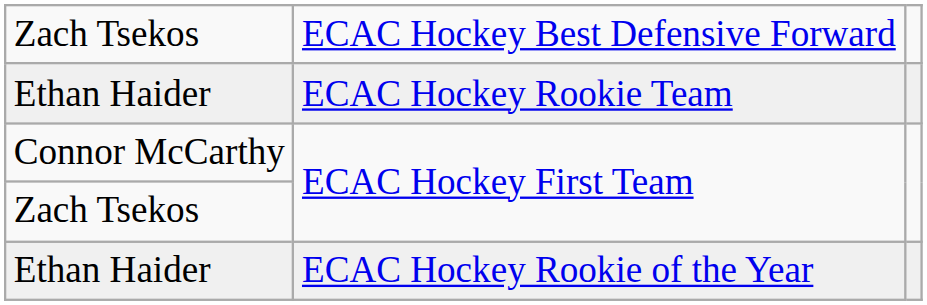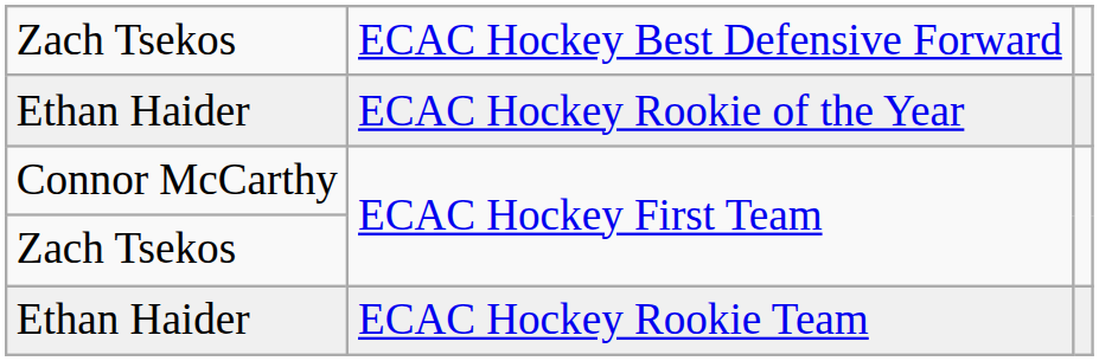 <table class="wikitable">
 <tr>
 <td>Zach Tsekos</td>
 <td><a href='#'>ECAC Hockey Best Defensive Forward</a></td>
 <td></td>
 </tr>
 <tr bgcolor=f0f0f0>
 <td>Ethan Haider</td>
-<td><a href='#'>ECAC Hockey Rookie Team</a></td>
+<td><a href='#'>ECAC Hockey Rookie of the Year</a></td>
 <td></td>
 </tr>
 <tr>
 <td>Connor McCarthy</td>
 <td rowspan=2><a href='#'>ECAC Hockey First Team</a></td>
 <td rowspan=2></td>
 </tr>
 <tr>
 <td>Zach Tsekos</td>
 </tr>
 <tr bgcolor=f0f0f0>
 <td>Ethan Haider</td>
-<td><a href='#'>ECAC Hockey Rookie of the Year</a></td>
+<td><a href='#'>ECAC Hockey Rookie Team</a></td>
 <td></td>
 </tr>
 </table>
